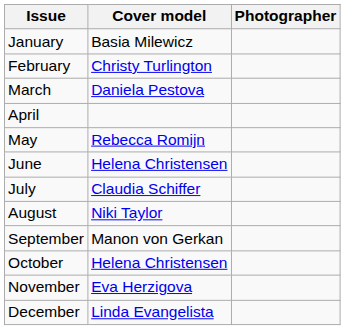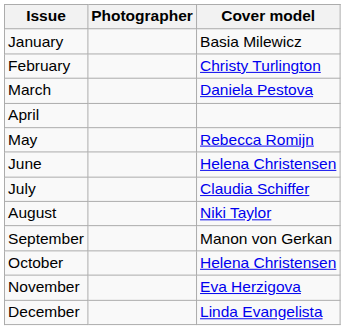 <table class="sortable wikitable">
 <tr>
 <th>Issue</th>
+<th>Photographer</th>
 <th>Cover model</th>
-<th>Photographer</th>
 </tr>
 <tr>
 <td>January</td>
+<td></td>
 <td>Basia Milewicz</td>
-<td></td>
 </tr>
 <tr>
 <td>February</td>
+<td></td>
 <td><a href='#'>Christy Turlington</a></td>
-<td></td>
 </tr>
 <tr>
 <td>March</td>
+<td></td>
 <td><a href='#'>Daniela Pestova</a></td>
-<td></td>
 </tr>
 <tr>
 <td>April</td>
 <td></td>
 <td></td>
 </tr>
 <tr>
 <td>May</td>
+<td></td>
 <td><a href='#'>Rebecca Romijn</a></td>
-<td></td>
 </tr>
 <tr>
 <td>June</td>
+<td></td>
 <td><a href='#'>Helena Christensen</a></td>
-<td></td>
 </tr>
 <tr>
 <td>July</td>
+<td></td>
 <td><a href='#'>Claudia Schiffer</a></td>
-<td></td>
 </tr>
 <tr>
 <td>August</td>
+<td></td>
 <td><a href='#'>Niki Taylor</a></td>
-<td></td>
 </tr>
 <tr>
 <td>September</td>
+<td></td>
 <td>Manon von Gerkan</td>
-<td></td>
 </tr>
 <tr>
 <td>October</td>
+<td></td>
 <td><a href='#'>Helena Christensen</a></td>
-<td></td>
 </tr>
 <tr>
 <td>November</td>
+<td></td>
 <td><a href='#'>Eva Herzigova</a></td>
-<td></td>
 </tr>
 <tr>
 <td>December</td>
+<td></td>
 <td><a href='#'>Linda Evangelista</a></td>
-<td></td>
 </tr>
 </table>
